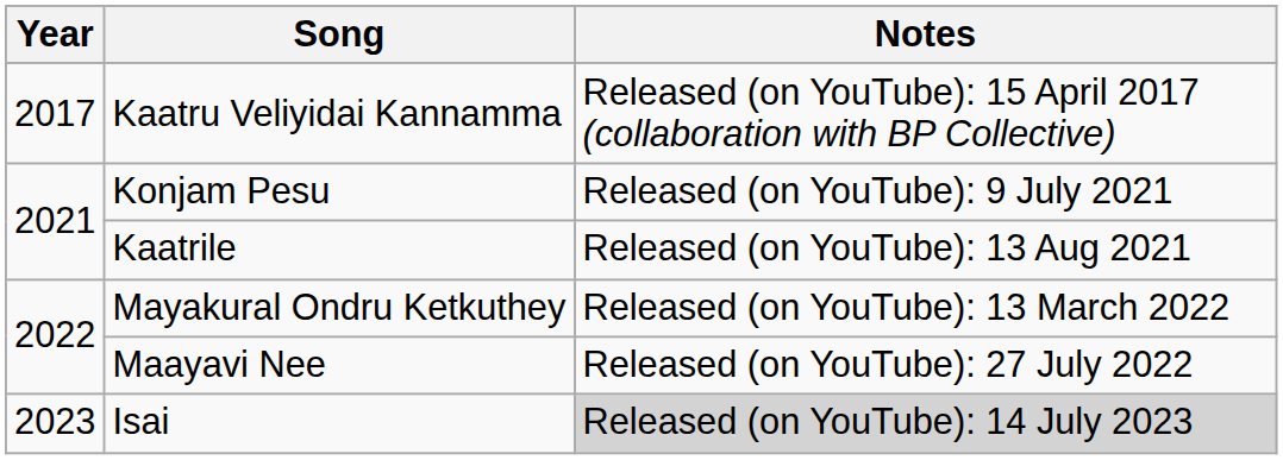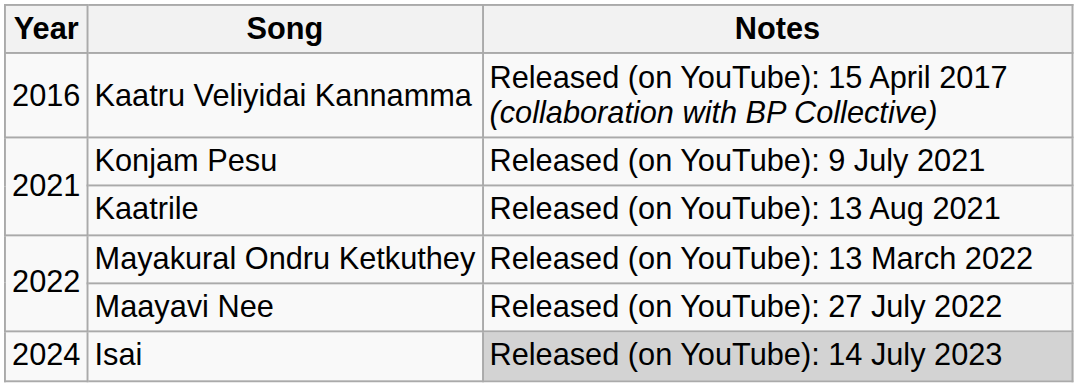 <table class="wikitable" style="text-align:left;">
 <tr>
 <th>Year</th>
 <th>Song</th>
 <th class="unsortable" style="width: 300px;">Notes</th>
 </tr>
 <tr>
-<td>2017</td>
+<td>2016</td>
 <td>Kaatru Veliyidai Kannamma</td>
 <td>Released (on YouTube): 15 April 2017 <em>(collaboration with BP Collective)</em></td>
 </tr>
 <tr>
 <td rowspan="2">2021</td>
 <td>Konjam Pesu</td>
 <td>Released (on YouTube): 9 July 2021</td>
 </tr>
 <tr>
 <td>Kaatrile</td>
 <td>Released (on YouTube): 13 Aug 2021</td>
 </tr>
 <tr>
 <td rowspan="2">2022</td>
 <td>Mayakural Ondru Ketkuthey</td>
 <td>Released (on YouTube): 13 March 2022</td>
 </tr>
 <tr>
 <td>Maayavi Nee</td>
 <td>Released (on YouTube): 27 July 2022</td>
 </tr>
 <tr>
-<td>2023</td>
+<td>2024</td>
 <td>Isai</td>
 <td style="background: lightgrey;">Released (on YouTube): 14 July 2023</td>
 </tr>
 </table>
